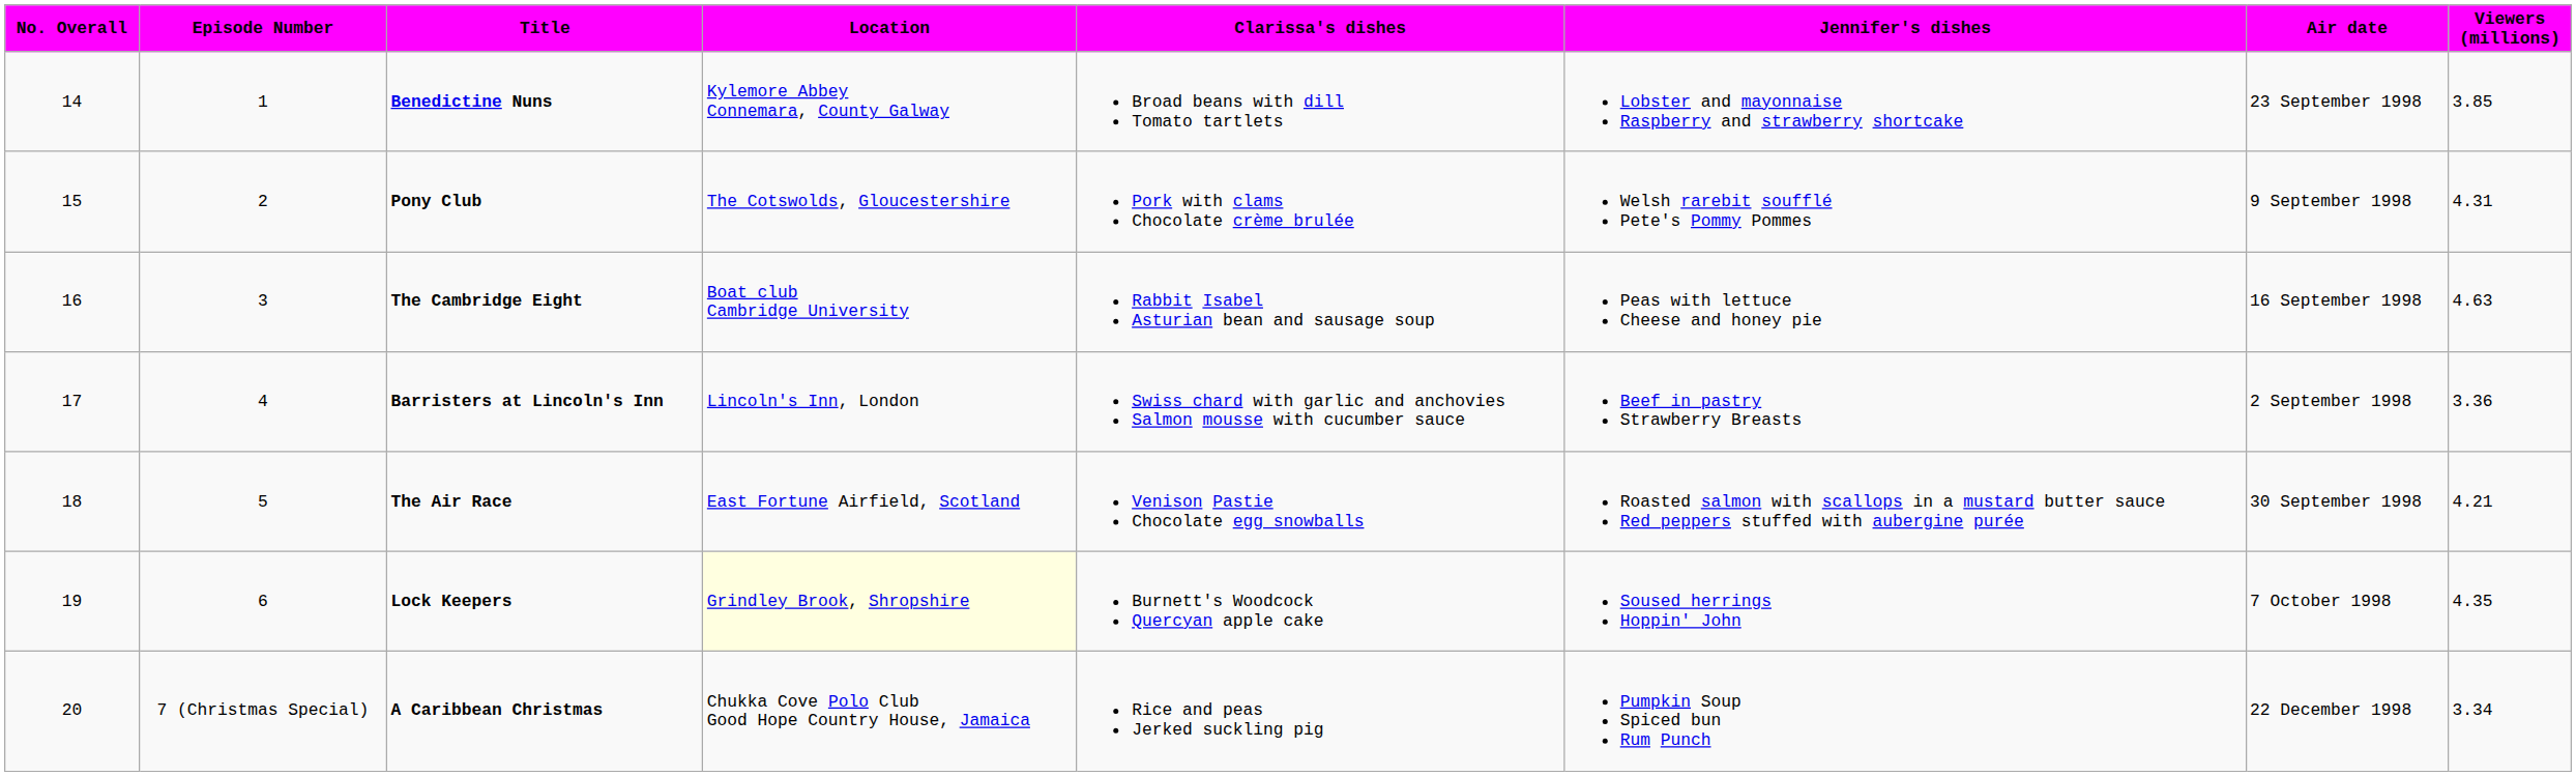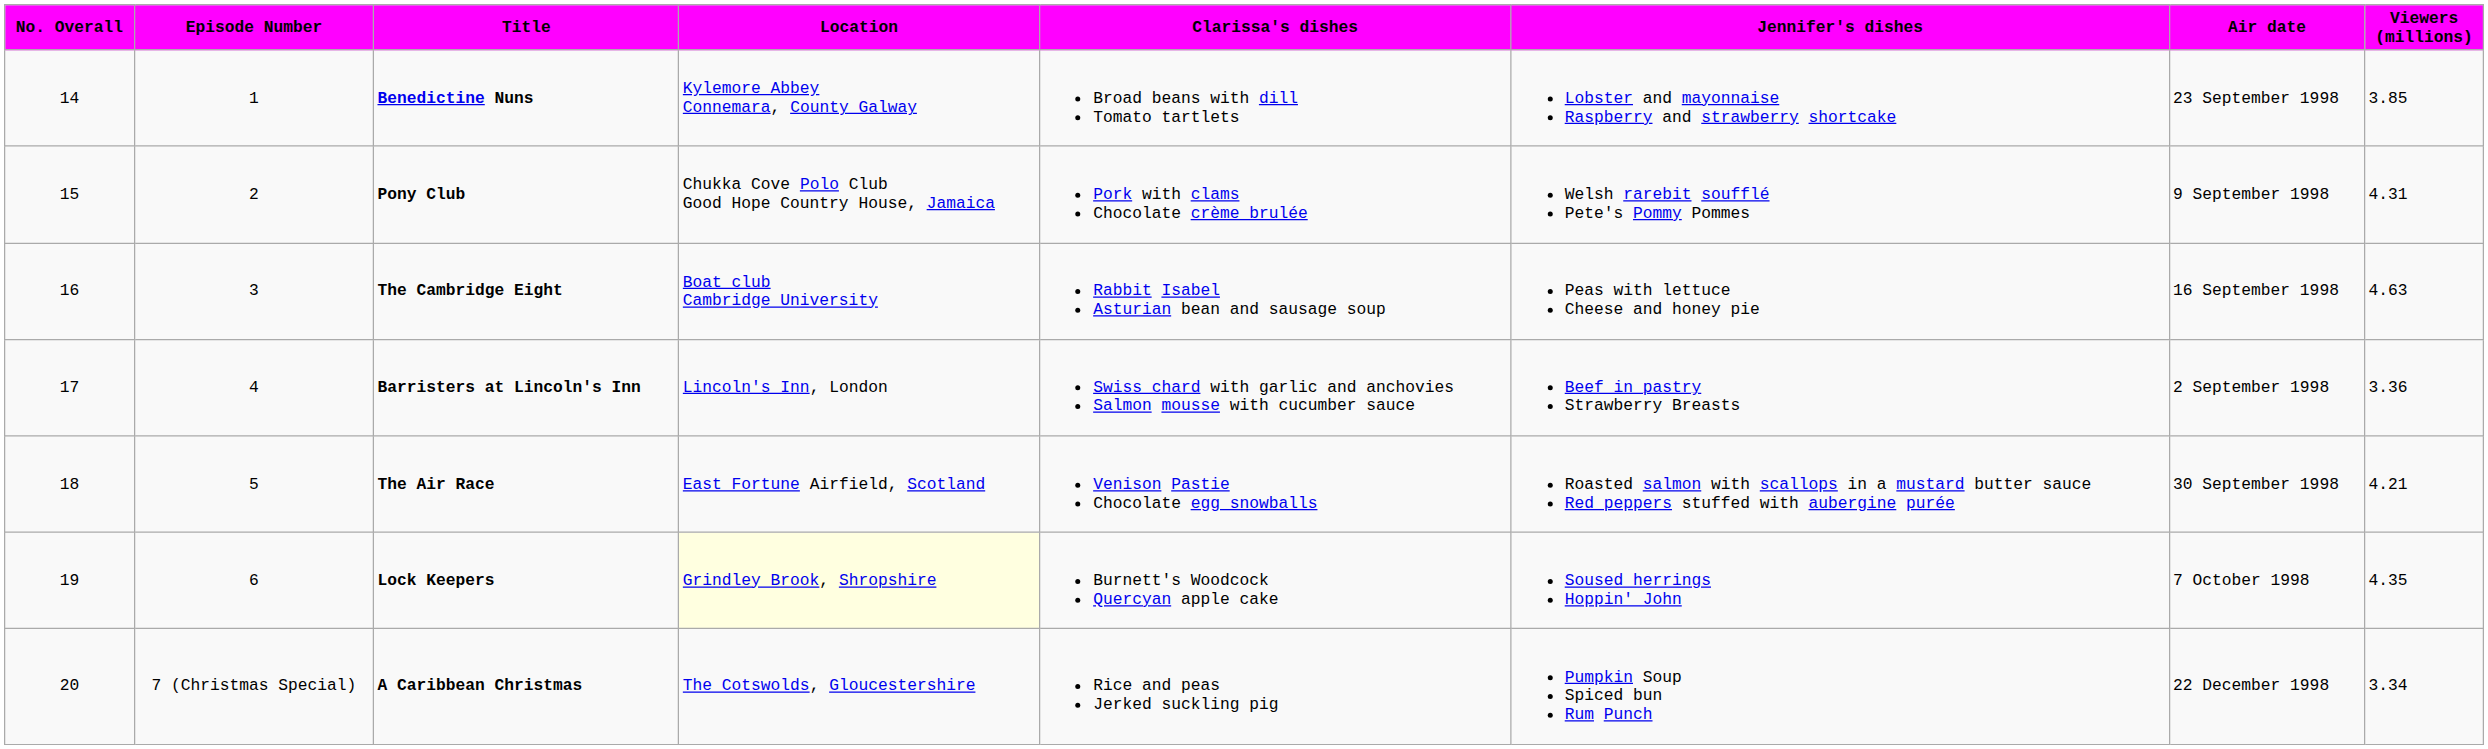 <table width="100%" class="wikitable">
 <tr style="background:magenta; text-align:center;">
 <td><strong>No. Overall</strong></td>
 <td><strong>Episode Number</strong></td>
 <td><strong>Title</strong></td>
 <td><strong>Location</strong></td>
 <td><strong>Clarissa's dishes</strong></td>
 <td><strong>Jennifer's dishes</strong></td>
 <td><strong>Air date</strong></td>
 <td><strong>Viewers</strong> <br> <strong>(millions)</strong></td>
 </tr>
 <tr>
 <td style="text-align:center;">14</td>
 <td style="text-align:center;">1</td>
 <td><strong><a href='#'>Benedictine</a> Nuns</strong></td>
 <td><a href='#'>Kylemore Abbey</a><br><a href='#'>Connemara</a>, <a href='#'>County Galway</a></td>
 <td><br><ul><li>Broad beans with <a href='#'>dill</a></li><li>Tomato tartlets</li></ul></td>
 <td><br><ul><li><a href='#'>Lobster</a> and <a href='#'>mayonnaise</a></li><li><a href='#'>Raspberry</a> and <a href='#'>strawberry</a> <a href='#'>shortcake</a></li></ul></td>
 <td>23 September 1998</td>
 <td>3.85</td>
 </tr>
 <tr>
 <td style="text-align:center;">15</td>
 <td style="text-align:center;">2</td>
 <td><strong>Pony Club</strong></td>
-<td><a href='#'>The Cotswolds</a>, <a href='#'>Gloucestershire</a></td>
+<td>Chukka Cove <a href='#'>Polo</a> Club<br>Good Hope Country House, <a href='#'>Jamaica</a></td>
 <td><br><ul><li><a href='#'>Pork</a> with <a href='#'>clams</a></li><li>Chocolate <a href='#'>crème brulée</a></li></ul></td>
 <td><br><ul><li>Welsh <a href='#'>rarebit</a> <a href='#'>soufflé</a></li><li>Pete's <a href='#'>Pommy</a> Pommes</li></ul></td>
 <td>9 September 1998</td>
 <td>4.31</td>
 </tr>
 <tr>
 <td style="text-align:center;">16</td>
 <td style="text-align:center;">3</td>
 <td><strong>The Cambridge Eight</strong></td>
 <td><a href='#'>Boat club</a><br><a href='#'>Cambridge University</a></td>
 <td><br><ul><li><a href='#'>Rabbit</a> <a href='#'>Isabel</a></li><li><a href='#'>Asturian</a> bean and sausage soup</li></ul></td>
 <td><br><ul><li>Peas with lettuce</li><li>Cheese and honey pie</li></ul></td>
 <td>16 September 1998</td>
 <td>4.63</td>
 </tr>
 <tr>
 <td style="text-align:center;">17</td>
 <td style="text-align:center;">4</td>
 <td><strong>Barristers at Lincoln's Inn</strong></td>
 <td><a href='#'>Lincoln's Inn</a>, London</td>
 <td><br><ul><li><a href='#'>Swiss chard</a> with garlic and anchovies</li><li><a href='#'>Salmon</a> <a href='#'>mousse</a> with cucumber sauce</li></ul></td>
 <td><br><ul><li><a href='#'>Beef in pastry</a></li><li>Strawberry Breasts</li></ul></td>
 <td>2 September 1998</td>
 <td>3.36</td>
 </tr>
 <tr>
 <td style="text-align:center;">18</td>
 <td style="text-align:center;">5</td>
 <td><strong>The Air Race</strong></td>
 <td><a href='#'>East Fortune</a> Airfield, <a href='#'>Scotland</a></td>
 <td><br><ul><li><a href='#'>Venison</a> <a href='#'>Pastie</a></li><li>Chocolate <a href='#'>egg snowballs</a></li></ul></td>
 <td><br><ul><li>Roasted <a href='#'>salmon</a> with <a href='#'>scallops</a> in a <a href='#'>mustard</a> butter sauce</li><li><a href='#'>Red peppers</a> stuffed with <a href='#'>aubergine</a> <a href='#'>purée</a></li></ul></td>
 <td>30 September 1998</td>
 <td>4.21</td>
 </tr>
 <tr>
 <td style="text-align:center;">19</td>
 <td style="text-align:center;">6</td>
 <td><strong>Lock Keepers</strong></td>
 <td style="background: lightyellow;"><a href='#'>Grindley Brook</a>, <a href='#'>Shropshire</a></td>
 <td><br><ul><li>Burnett's Woodcock</li><li><a href='#'>Quercyan</a> apple cake</li></ul></td>
 <td><br><ul><li><a href='#'>Soused herrings</a></li><li><a href='#'>Hoppin' John</a></li></ul></td>
 <td>7 October 1998</td>
 <td>4.35</td>
 </tr>
 <tr>
 <td style="text-align:center;">20</td>
 <td style="text-align:center;">7 (Christmas Special)</td>
 <td><strong>A Caribbean Christmas</strong></td>
-<td>Chukka Cove <a href='#'>Polo</a> Club<br>Good Hope Country House, <a href='#'>Jamaica</a></td>
+<td><a href='#'>The Cotswolds</a>, <a href='#'>Gloucestershire</a></td>
 <td><br><ul><li>Rice and peas</li><li>Jerked suckling pig</li></ul></td>
 <td><br><ul><li><a href='#'>Pumpkin</a> Soup</li><li>Spiced bun</li><li><a href='#'>Rum</a> <a href='#'>Punch</a></li></ul></td>
 <td>22 December 1998</td>
 <td>3.34</td>
 </tr>
 </table>
